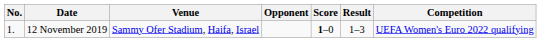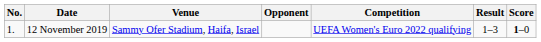 <table class="wikitable">
 <tr>
 <th>No.</th>
 <th>Date</th>
 <th>Venue</th>
 <th>Opponent</th>
+<th>Competition</th>
+<th>Result</th>
 <th>Score</th>
-<th>Result</th>
-<th>Competition</th>
 </tr>
 <tr>
 <td>1.</td>
 <td>12 November 2019</td>
 <td><a href='#'>Sammy Ofer Stadium</a>, <a href='#'>Haifa</a>, <a href='#'>Israel</a></td>
 <td></td>
+<td><a href='#'>UEFA Women's Euro 2022 qualifying</a></td>
+<td align=center>1–3</td>
 <td align=center><strong>1</strong>–0</td>
-<td align=center>1–3</td>
-<td><a href='#'>UEFA Women's Euro 2022 qualifying</a></td>
 </tr>
 </table>
